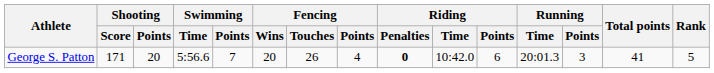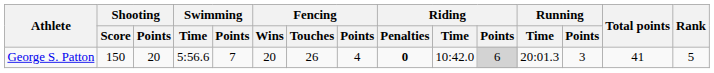 <table class=wikitable style="font-size:90%">
 <tr>
 <th rowspan="2">Athlete</th>
 <th colspan="2">Shooting</th>
 <th colspan="2">Swimming</th>
 <th colspan="3">Fencing</th>
 <th colspan="3">Riding</th>
 <th colspan="2">Running</th>
 <th rowspan="2">Total points</th>
 <th rowspan="2">Rank</th>
 </tr>
 <tr>
 <th>Score</th>
 <th>Points</th>
 <th>Time</th>
 <th>Points</th>
 <th>Wins</th>
 <th>Touches</th>
 <th>Points</th>
 <th>Penalties</th>
 <th>Time</th>
 <th>Points</th>
 <th>Time</th>
 <th>Points</th>
 </tr>
 <tr>
 <td><a href='#'>George S. Patton</a></td>
-<td align="center">171</td>
+<td align="center">150</td>
 <td align="center">20</td>
 <td align=center>5:56.6</td>
 <td align=center>7</td>
 <td align=center>20</td>
 <td align=center>26</td>
 <td align=center>4</td>
 <td align=center><strong>0</strong></td>
 <td align=center>10:42.0</td>
-<td align=center>6</td>
+<td align=center style="background: lightgrey;">6</td>
 <td align=center>20:01.3</td>
 <td align=center>3</td>
 <td align=center>41</td>
 <td align=center>5</td>
 </tr>
 </table>
